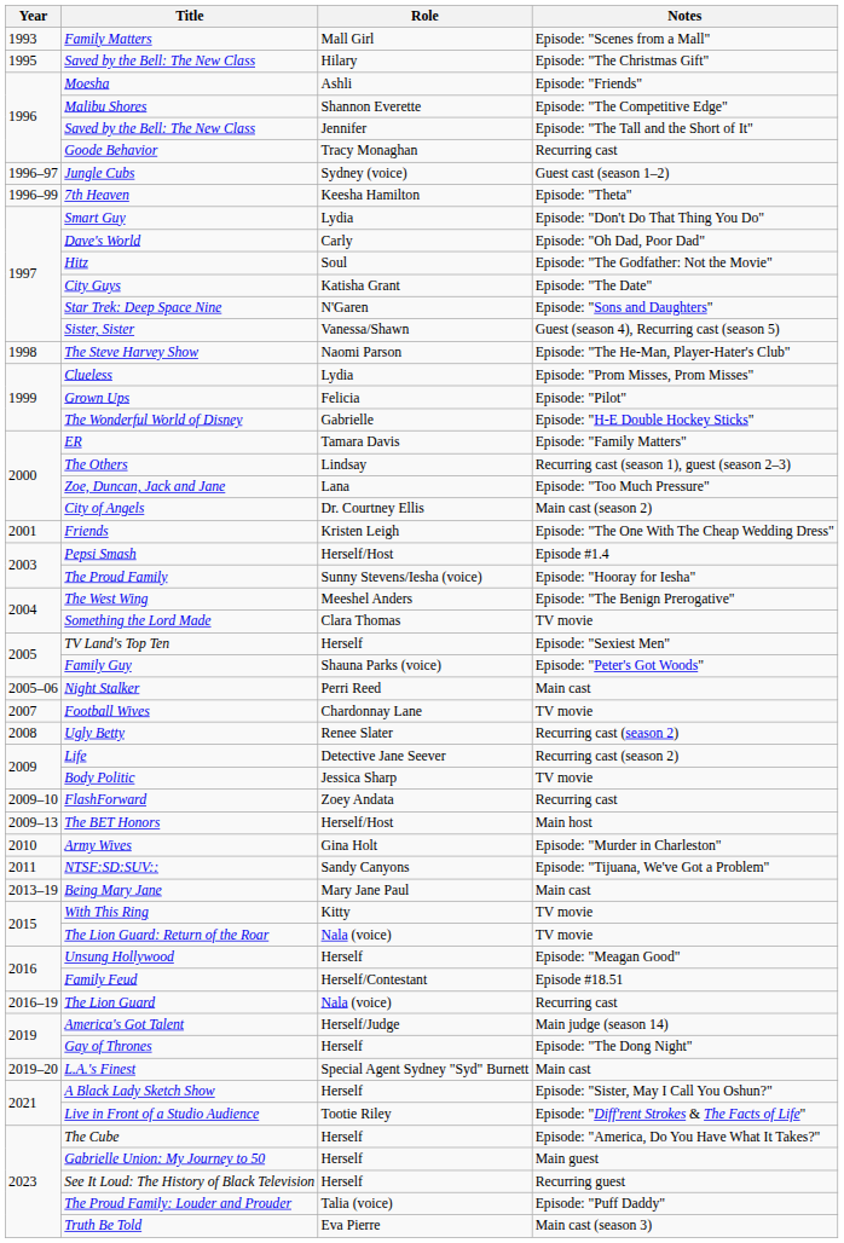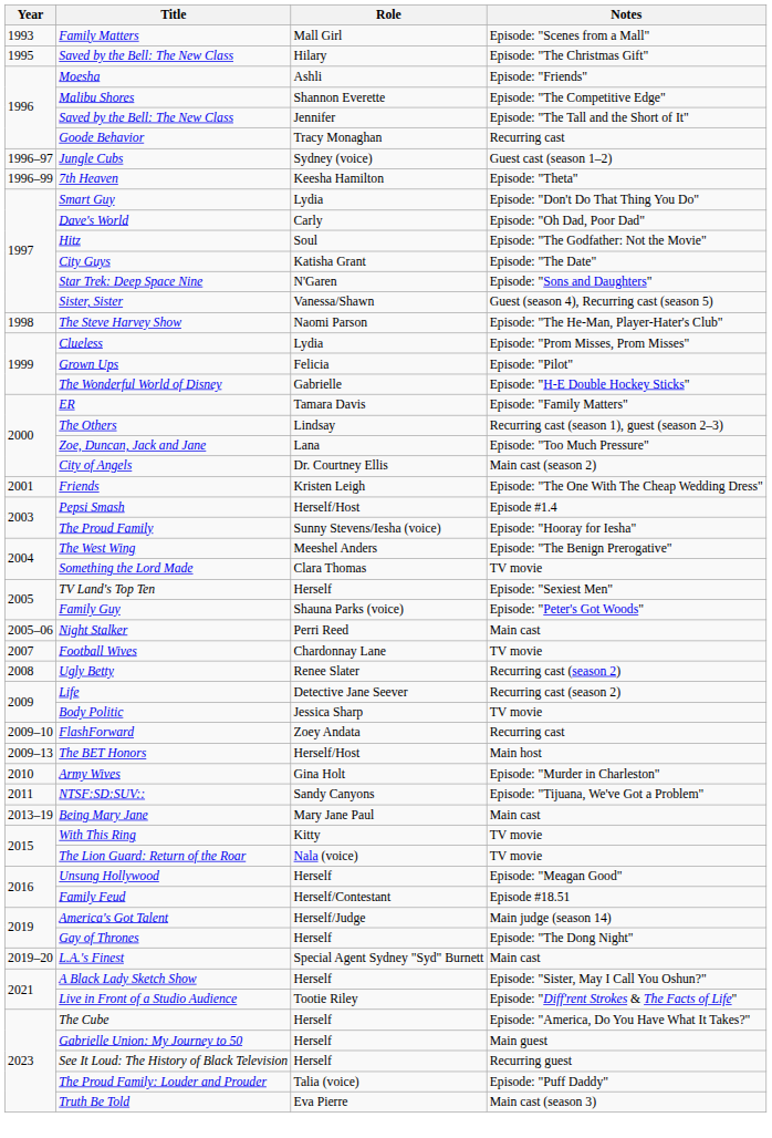 <table class="wikitable sortable">
 <tr>
 <th>Year</th>
 <th>Title</th>
 <th>Role</th>
 <th>Notes</th>
 </tr>
 <tr>
 <td>1993</td>
 <td><em><a href='#'>Family Matters</a></em></td>
 <td>Mall Girl</td>
 <td>Episode: "Scenes from a Mall"</td>
 </tr>
 <tr>
 <td>1995</td>
 <td><em><a href='#'>Saved by the Bell: The New Class</a></em></td>
 <td>Hilary</td>
 <td>Episode: "The Christmas Gift"</td>
 </tr>
 <tr>
 <td rowspan="4">1996</td>
 <td><em><a href='#'>Moesha</a></em></td>
 <td>Ashli</td>
 <td>Episode: "Friends"</td>
 </tr>
 <tr>
 <td><em><a href='#'>Malibu Shores</a></em></td>
 <td>Shannon Everette</td>
 <td>Episode: "The Competitive Edge"</td>
 </tr>
 <tr>
 <td><em><a href='#'>Saved by the Bell: The New Class</a></em></td>
 <td>Jennifer</td>
 <td>Episode: "The Tall and the Short of It"</td>
 </tr>
 <tr>
 <td><em><a href='#'>Goode Behavior</a></em></td>
 <td>Tracy Monaghan</td>
 <td>Recurring cast</td>
 </tr>
 <tr>
 <td>1996–97</td>
 <td><em><a href='#'>Jungle Cubs</a></em></td>
 <td>Sydney (voice)</td>
 <td>Guest cast (season 1–2)</td>
 </tr>
 <tr>
 <td>1996–99</td>
 <td><em><a href='#'>7th Heaven</a></em></td>
 <td>Keesha Hamilton</td>
 <td>Episode: "Theta"</td>
 </tr>
 <tr>
 <td rowspan="6">1997</td>
 <td><em><a href='#'>Smart Guy</a></em></td>
 <td>Lydia</td>
 <td>Episode: "Don't Do That Thing You Do"</td>
 </tr>
 <tr>
 <td><em><a href='#'>Dave's World</a></em></td>
 <td>Carly</td>
 <td>Episode: "Oh Dad, Poor Dad"</td>
 </tr>
 <tr>
 <td><em><a href='#'>Hitz</a></em></td>
 <td>Soul</td>
 <td>Episode: "The Godfather: Not the Movie"</td>
 </tr>
 <tr>
 <td><em><a href='#'>City Guys</a></em></td>
 <td>Katisha Grant</td>
 <td>Episode: "The Date"</td>
 </tr>
 <tr>
 <td><em><a href='#'>Star Trek: Deep Space Nine</a></em></td>
 <td>N'Garen</td>
 <td>Episode: "<a href='#'>Sons and Daughters</a>"</td>
 </tr>
 <tr>
 <td><em><a href='#'>Sister, Sister</a></em></td>
 <td>Vanessa/Shawn</td>
 <td>Guest (season 4), Recurring cast (season 5)</td>
 </tr>
 <tr>
 <td>1998</td>
 <td><em><a href='#'>The Steve Harvey Show</a></em></td>
 <td>Naomi Parson</td>
 <td>Episode: "The He-Man, Player-Hater's Club"</td>
 </tr>
 <tr>
 <td rowspan="3">1999</td>
 <td><em><a href='#'>Clueless</a></em></td>
 <td>Lydia</td>
 <td>Episode: "Prom Misses, Prom Misses"</td>
 </tr>
 <tr>
 <td><em><a href='#'>Grown Ups</a></em></td>
 <td>Felicia</td>
 <td>Episode: "Pilot"</td>
 </tr>
 <tr>
 <td><em><a href='#'>The Wonderful World of Disney</a></em></td>
 <td>Gabrielle</td>
 <td>Episode: "<a href='#'>H-E Double Hockey Sticks</a>"</td>
 </tr>
 <tr>
 <td rowspan="4">2000</td>
 <td><em><a href='#'>ER</a></em></td>
 <td>Tamara Davis</td>
 <td>Episode: "Family Matters"</td>
 </tr>
 <tr>
 <td><em><a href='#'>The Others</a></em></td>
 <td>Lindsay</td>
 <td>Recurring cast (season 1), guest (season 2–3)</td>
 </tr>
 <tr>
 <td><em><a href='#'>Zoe, Duncan, Jack and Jane</a></em></td>
 <td>Lana</td>
 <td>Episode: "Too Much Pressure"</td>
 </tr>
 <tr>
 <td><em><a href='#'>City of Angels</a></em></td>
 <td>Dr. Courtney Ellis</td>
 <td>Main cast (season 2)</td>
 </tr>
 <tr>
 <td>2001</td>
 <td><em><a href='#'>Friends</a></em></td>
 <td>Kristen Leigh</td>
 <td>Episode: "The One With The Cheap Wedding Dress"</td>
 </tr>
 <tr>
 <td rowspan="2">2003</td>
 <td><em><a href='#'>Pepsi Smash</a></em></td>
 <td>Herself/Host</td>
 <td>Episode #1.4</td>
 </tr>
 <tr>
 <td><em><a href='#'>The Proud Family</a></em></td>
 <td>Sunny Stevens/Iesha (voice)</td>
 <td>Episode: "Hooray for Iesha"</td>
 </tr>
 <tr>
 <td rowspan="2">2004</td>
 <td><em><a href='#'>The West Wing</a></em></td>
 <td>Meeshel Anders</td>
 <td>Episode: "The Benign Prerogative"</td>
 </tr>
 <tr>
 <td><em><a href='#'>Something the Lord Made</a></em></td>
 <td>Clara Thomas</td>
 <td>TV movie</td>
 </tr>
 <tr>
 <td rowspan="2">2005</td>
 <td><em>TV Land's Top Ten</em></td>
 <td>Herself</td>
 <td>Episode: "Sexiest Men"</td>
 </tr>
 <tr>
 <td><em><a href='#'>Family Guy</a></em></td>
 <td>Shauna Parks (voice)</td>
 <td>Episode: "<a href='#'>Peter's Got Woods</a>"</td>
 </tr>
 <tr>
 <td>2005–06</td>
 <td><em><a href='#'>Night Stalker</a></em></td>
 <td>Perri Reed</td>
 <td>Main cast</td>
 </tr>
 <tr>
 <td>2007</td>
 <td><em><a href='#'>Football Wives</a></em></td>
 <td>Chardonnay Lane</td>
 <td>TV movie</td>
 </tr>
 <tr>
 <td>2008</td>
 <td><em><a href='#'>Ugly Betty</a></em></td>
 <td>Renee Slater</td>
 <td>Recurring cast (<a href='#'>season 2</a>)</td>
 </tr>
 <tr>
 <td rowspan="2">2009</td>
 <td><em><a href='#'>Life</a></em></td>
 <td>Detective Jane Seever</td>
 <td>Recurring cast (season 2)</td>
 </tr>
 <tr>
 <td><em><a href='#'>Body Politic</a></em></td>
 <td>Jessica Sharp</td>
 <td>TV movie</td>
 </tr>
 <tr>
 <td>2009–10</td>
 <td><em><a href='#'>FlashForward</a></em></td>
 <td>Zoey Andata</td>
 <td>Recurring cast</td>
 </tr>
 <tr>
 <td>2009–13</td>
 <td><em><a href='#'>The BET Honors</a></em></td>
 <td>Herself/Host</td>
 <td>Main host</td>
 </tr>
 <tr>
 <td>2010</td>
 <td><em><a href='#'>Army Wives</a></em></td>
 <td>Gina Holt</td>
 <td>Episode: "Murder in Charleston"</td>
 </tr>
 <tr>
 <td>2011</td>
 <td><em><a href='#'>NTSF:SD:SUV::</a></em></td>
 <td>Sandy Canyons</td>
 <td>Episode: "Tijuana, We've Got a Problem"</td>
 </tr>
 <tr>
 <td>2013–19</td>
 <td><em><a href='#'>Being Mary Jane</a></em></td>
 <td>Mary Jane Paul</td>
 <td>Main cast</td>
 </tr>
 <tr>
 <td rowspan=2>2015</td>
 <td><em><a href='#'>With This Ring</a></em></td>
 <td>Kitty</td>
 <td>TV movie</td>
 </tr>
 <tr>
 <td><em><a href='#'>The Lion Guard: Return of the Roar</a></em></td>
 <td><a href='#'>Nala</a> (voice)</td>
 <td>TV movie</td>
 </tr>
 <tr>
 <td rowspan="2">2016</td>
 <td><em><a href='#'>Unsung Hollywood</a></em></td>
 <td>Herself</td>
 <td>Episode: "Meagan Good"</td>
 </tr>
 <tr>
 <td><em><a href='#'>Family Feud</a></em></td>
 <td>Herself/Contestant</td>
 <td>Episode #18.51</td>
 </tr>
 <tr>
-<td>2016–19</td>
-<td><em><a href='#'>The Lion Guard</a></em></td>
-<td><a href='#'>Nala</a> (voice)</td>
-<td>Recurring cast</td>
-</tr>
-<tr>
 <td rowspan="2">2019</td>
 <td><em><a href='#'>America's Got Talent</a></em></td>
 <td>Herself/Judge</td>
 <td>Main judge (season 14)</td>
 </tr>
 <tr>
 <td><em><a href='#'>Gay of Thrones</a></em></td>
 <td>Herself</td>
 <td>Episode: "The Dong Night"</td>
 </tr>
 <tr>
 <td>2019–20</td>
 <td><em><a href='#'>L.A.'s Finest</a></em></td>
 <td>Special Agent Sydney "Syd" Burnett</td>
 <td>Main cast</td>
 </tr>
 <tr>
 <td rowspan="2">2021</td>
 <td><em><a href='#'>A Black Lady Sketch Show</a></em></td>
 <td>Herself</td>
 <td>Episode: "Sister, May I Call You Oshun?"</td>
 </tr>
 <tr>
 <td><em><a href='#'>Live in Front of a Studio Audience</a></em></td>
 <td>Tootie Riley</td>
 <td>Episode: "<em><a href='#'>Diff'rent Strokes</a></em> & <a href='#'><em>The Facts of Life</em></a>"</td>
 </tr>
 <tr>
 <td rowspan="5">2023</td>
 <td><em>The Cube</em></td>
 <td>Herself</td>
 <td>Episode: "America, Do You Have What It Takes?"</td>
 </tr>
 <tr>
 <td><em><a href='#'>Gabrielle Union: My Journey to 50</a></em></td>
 <td>Herself</td>
 <td>Main guest</td>
 </tr>
 <tr>
 <td><em>See It Loud: The History of Black Television</em></td>
 <td>Herself</td>
 <td>Recurring guest</td>
 </tr>
 <tr>
 <td><em><a href='#'>The Proud Family: Louder and Prouder</a></em></td>
 <td>Talia (voice)</td>
 <td>Episode: "Puff Daddy"</td>
 </tr>
 <tr>
 <td><em><a href='#'>Truth Be Told</a></em></td>
 <td>Eva Pierre</td>
 <td>Main cast (season 3)</td>
 </tr>
 </table>
